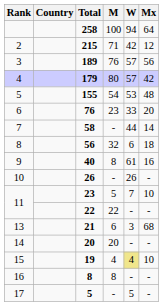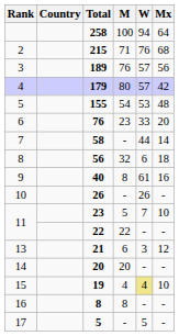 <table class="wikitable" style="text-align: center">
 <tr>
 <th>Rank</th>
 <th>Country</th>
 <th>Total</th>
 <th>M</th>
 <th>W</th>
 <th>Mx</th>
 </tr>
 <tr>
 <td></td>
 <td align=left><strong></strong></td>
 <td><strong>258</strong></td>
 <td>100</td>
 <td>94</td>
 <td>64</td>
 </tr>
 <tr>
 <td>2</td>
 <td align=left></td>
 <td><strong>215</strong></td>
 <td>71</td>
-<td>42</td>
-<td>12</td>
+<td>76</td>
+<td>68</td>
 </tr>
 <tr>
 <td>3</td>
 <td align=left></td>
 <td><strong>189</strong></td>
 <td>76</td>
 <td>57</td>
 <td>56</td>
 </tr>
 <tr style="background:#ccccff;">
 <td>4</td>
 <td align=left></td>
 <td><strong>179</strong></td>
 <td>80</td>
 <td>57</td>
 <td>42</td>
 </tr>
 <tr>
 <td>5</td>
 <td align=left></td>
 <td><strong>155</strong></td>
 <td>54</td>
 <td>53</td>
 <td>48</td>
 </tr>
 <tr>
 <td>6</td>
 <td align=left></td>
 <td><strong>76</strong></td>
 <td>23</td>
 <td>33</td>
 <td>20</td>
 </tr>
 <tr>
 <td>7</td>
 <td align=left></td>
 <td><strong>58</strong></td>
 <td>-</td>
 <td>44</td>
 <td>14</td>
 </tr>
 <tr>
 <td>8</td>
 <td align=left></td>
 <td><strong>56</strong></td>
 <td>32</td>
 <td>6</td>
 <td>18</td>
 </tr>
 <tr>
 <td>9</td>
 <td align=left></td>
 <td><strong>40</strong></td>
 <td>8</td>
 <td>61</td>
 <td>16</td>
 </tr>
 <tr>
 <td>10</td>
 <td align=left></td>
 <td><strong>26</strong></td>
 <td>-</td>
 <td>26</td>
 <td>-</td>
 </tr>
 <tr>
 <td rowspan=2>11</td>
 <td align=left></td>
 <td><strong>23</strong></td>
 <td>5</td>
 <td>7</td>
 <td>10</td>
 </tr>
 <tr>
 <td align=left></td>
 <td><strong>22</strong></td>
 <td>22</td>
 <td>-</td>
 <td>-</td>
 </tr>
 <tr>
 <td>13</td>
 <td align=left></td>
 <td><strong>21</strong></td>
 <td>6</td>
 <td>3</td>
-<td>68</td>
+<td>12</td>
 </tr>
 <tr>
 <td>14</td>
 <td align=left></td>
 <td><strong>20</strong></td>
 <td>20</td>
 <td>-</td>
 <td>-</td>
 </tr>
 <tr>
 <td>15</td>
 <td align=left></td>
 <td><strong>19</strong></td>
 <td>4</td>
 <td style="background: khaki;">4</td>
 <td>10</td>
 </tr>
 <tr>
 <td>16</td>
 <td align=left></td>
 <td><strong>8</strong></td>
 <td>8</td>
 <td>-</td>
 <td>-</td>
 </tr>
 <tr>
 <td>17</td>
 <td align=left></td>
 <td><strong>5</strong></td>
 <td>-</td>
 <td>5</td>
 <td>-</td>
 </tr>
 </table>
